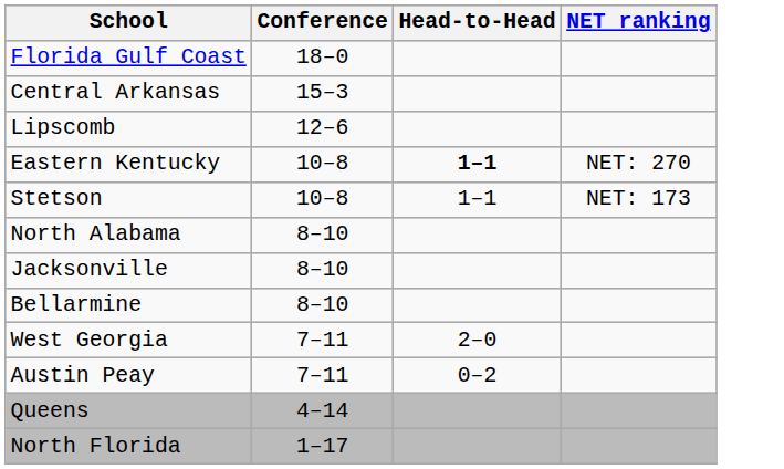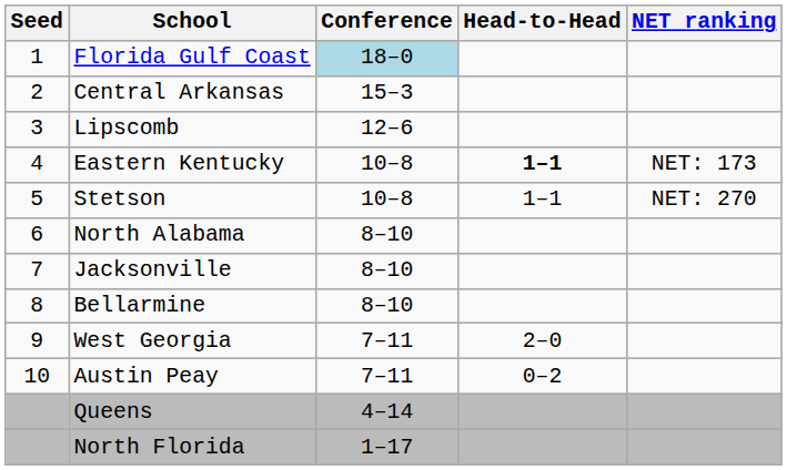 <table class="wikitable sortable" style="white-space:nowrap; font-size:95%; text-align:center">
 <tr>
+<th>Seed</th>
 <th>School</th>
 <th>Conference</th>
 <th>Head-to-Head</th>
 <th><a href='#'>NET ranking</a></th>
 </tr>
 <tr>
+<td>1</td>
 <td align="left"><a href='#'>Florida Gulf Coast</a></td>
-<td>18–0</td>
+<td style="background: lightblue;">18–0</td>
 <td></td>
 <td></td>
 </tr>
 <tr>
+<td>2</td>
 <td align="left">Central Arkansas</td>
 <td>15–3</td>
 <td></td>
 <td></td>
 </tr>
 <tr>
+<td>3</td>
 <td align="left">Lipscomb</td>
 <td>12–6</td>
 <td></td>
 <td></td>
 </tr>
 <tr>
+<td>4</td>
 <td align="left">Eastern Kentucky</td>
 <td>10–8</td>
 <td><strong>1–1</strong></td>
+<td>NET: 173</td>
+</tr>
+<tr>
+<td>5</td>
+<td align="left">Stetson</td>
+<td>10–8</td>
+<td>1–1</td>
 <td>NET: 270</td>
 </tr>
 <tr>
-<td align="left">Stetson</td>
-<td>10–8</td>
-<td>1–1</td>
-<td>NET: 173</td>
-</tr>
-<tr>
+<td>6</td>
 <td align="left">North Alabama</td>
 <td>8–10</td>
 <td></td>
 <td></td>
 </tr>
 <tr>
+<td>7</td>
 <td align="left">Jacksonville</td>
 <td>8–10</td>
 <td></td>
 <td></td>
 </tr>
 <tr>
+<td>8</td>
 <td align="left">Bellarmine</td>
 <td>8–10</td>
 <td></td>
 <td></td>
 </tr>
 <tr>
+<td>9</td>
 <td align="left">West Georgia</td>
 <td>7–11</td>
 <td>2–0</td>
 <td></td>
 </tr>
 <tr>
+<td>10</td>
 <td align="left">Austin Peay</td>
 <td>7–11</td>
 <td>0–2</td>
 <td></td>
 </tr>
 <tr bgcolor="#bbbbbb">
+<td></td>
 <td align="left">Queens</td>
 <td>4–14</td>
 <td></td>
 <td></td>
 </tr>
 <tr bgcolor="#bbbbbb">
+<td></td>
 <td align="left">North Florida</td>
 <td>1–17</td>
 <td></td>
 <td></td>
 </tr>
 </table>
